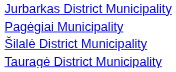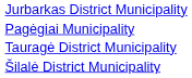 <table>
 <tr>
 <td></td>
 <td><a href='#'>Jurbarkas District Municipality</a></td>
 </tr>
 <tr>
 <td></td>
 <td><a href='#'>Pagėgiai Municipality</a></td>
 </tr>
 <tr>
 <td></td>
-<td><a href='#'>Šilalė District Municipality</a></td>
+<td><a href='#'>Tauragė District Municipality</a></td>
 </tr>
 <tr>
 <td></td>
-<td><a href='#'>Tauragė District Municipality</a></td>
+<td><a href='#'>Šilalė District Municipality</a></td>
 </tr>
 </table>
